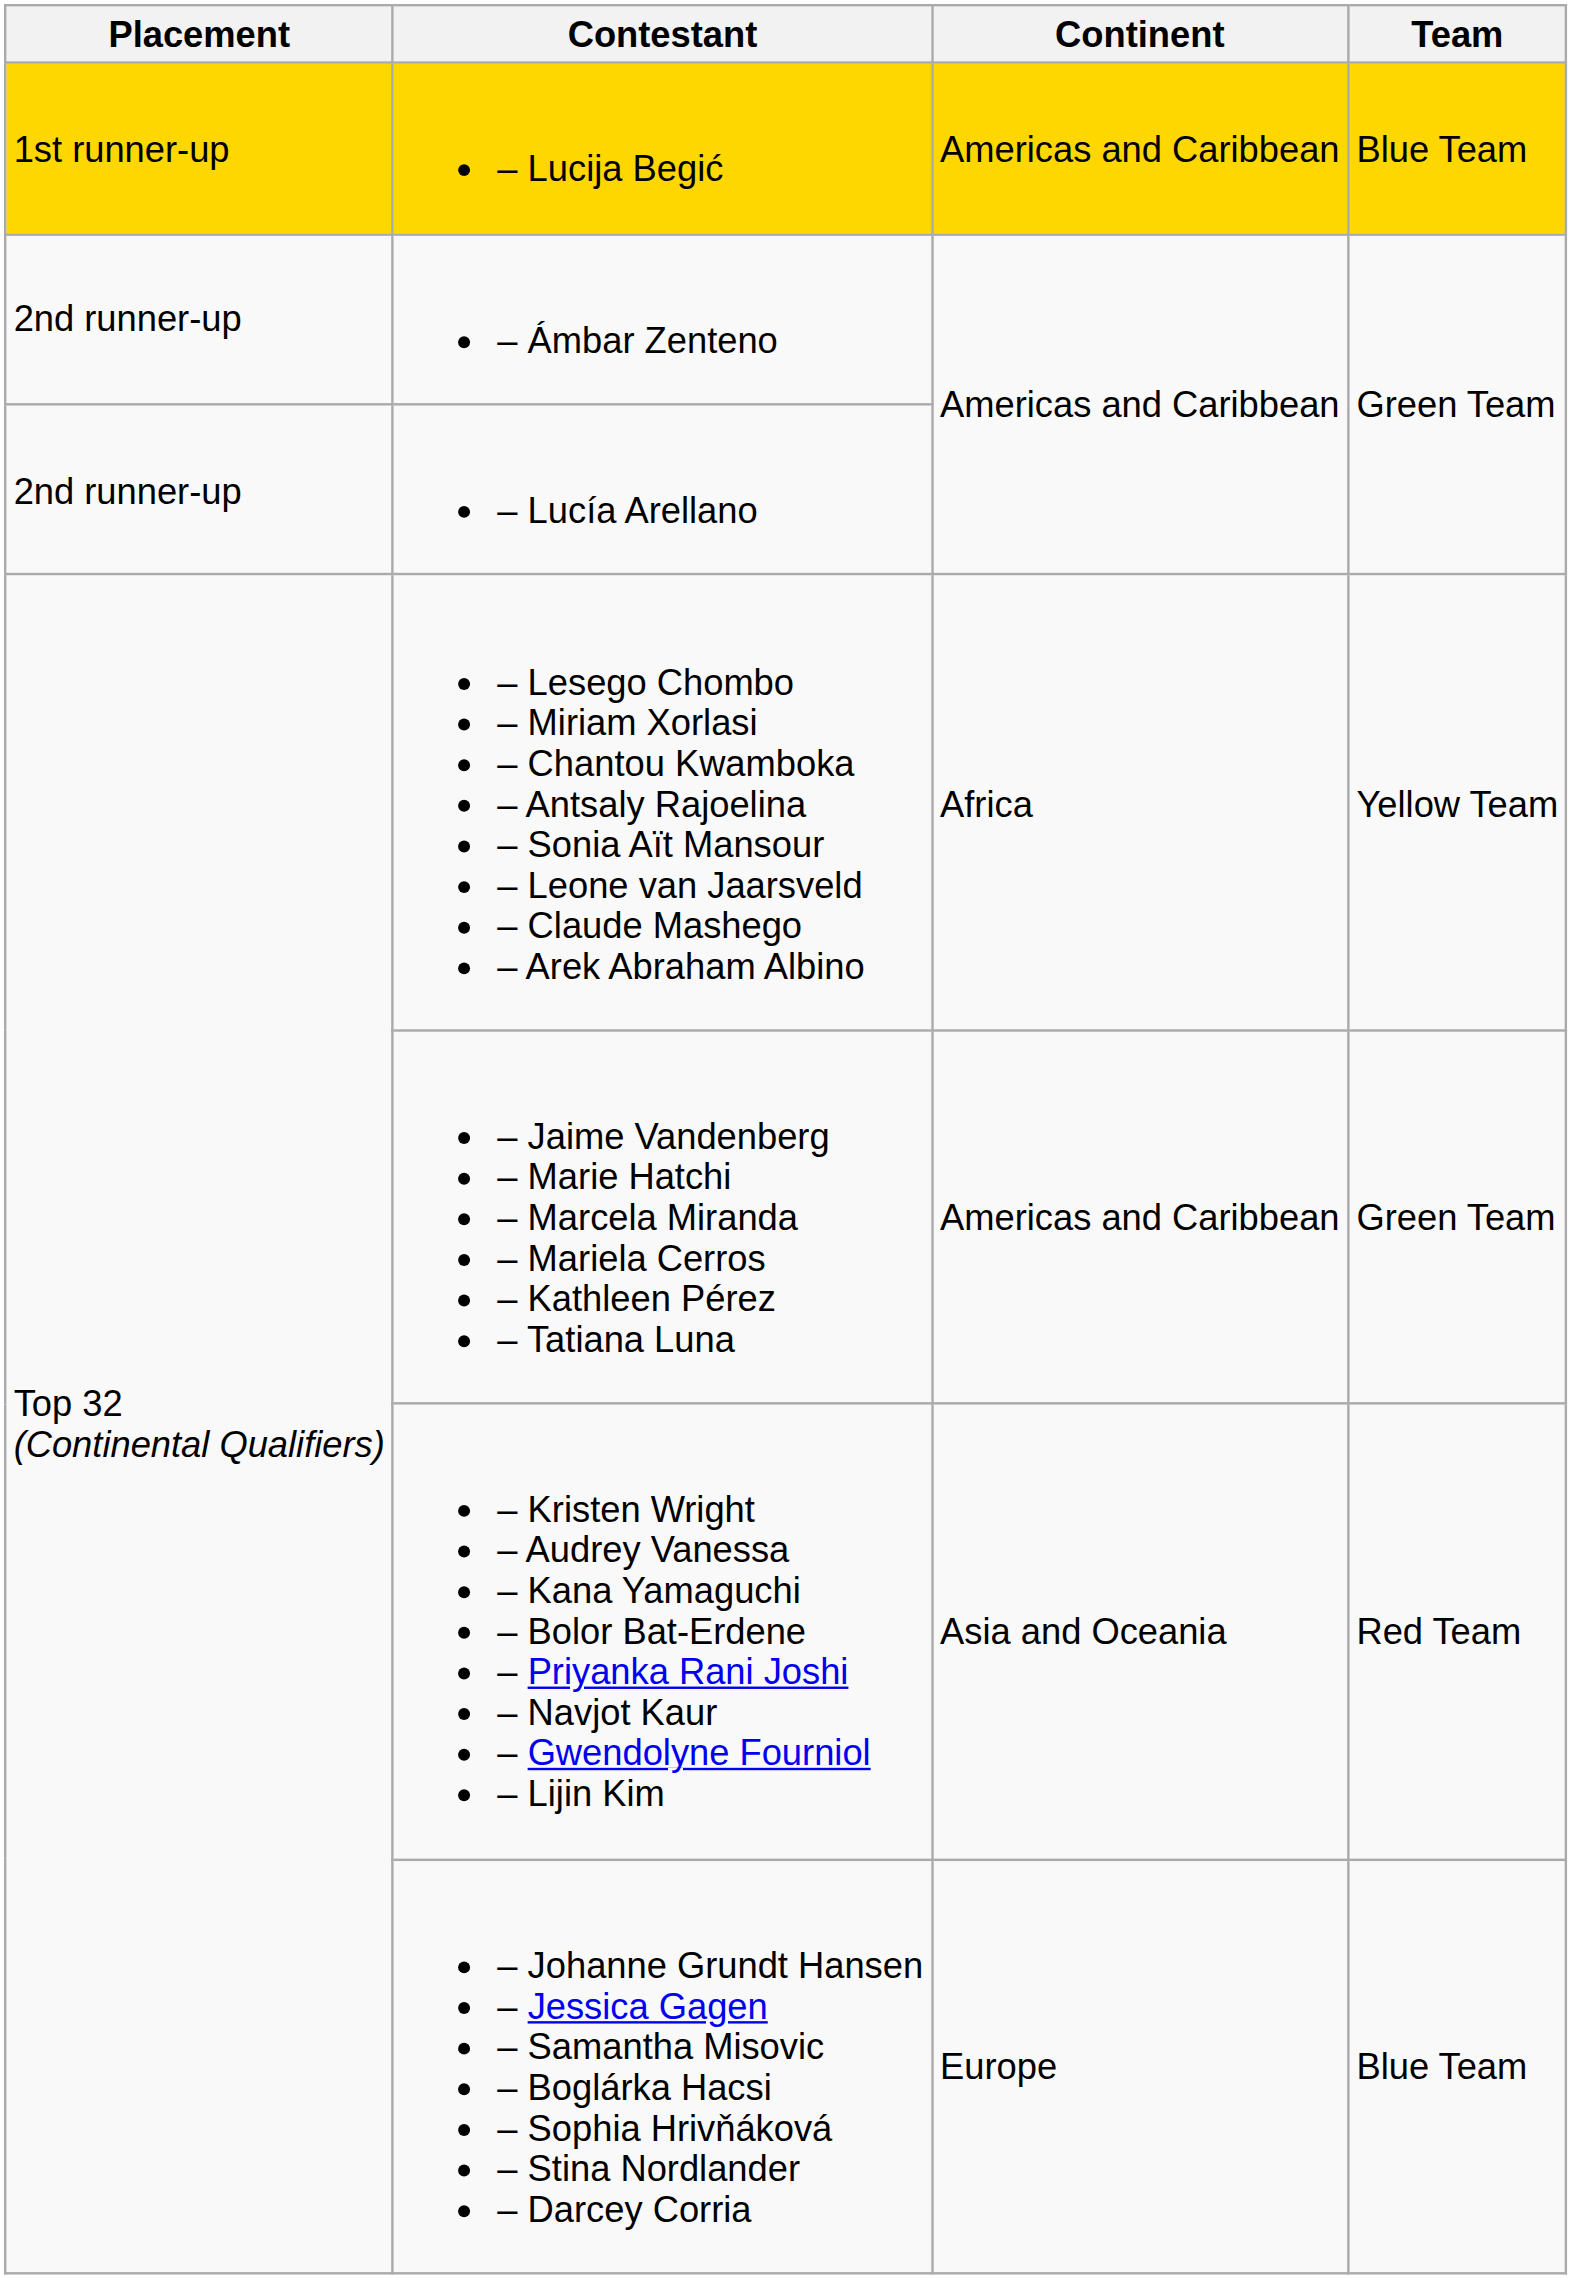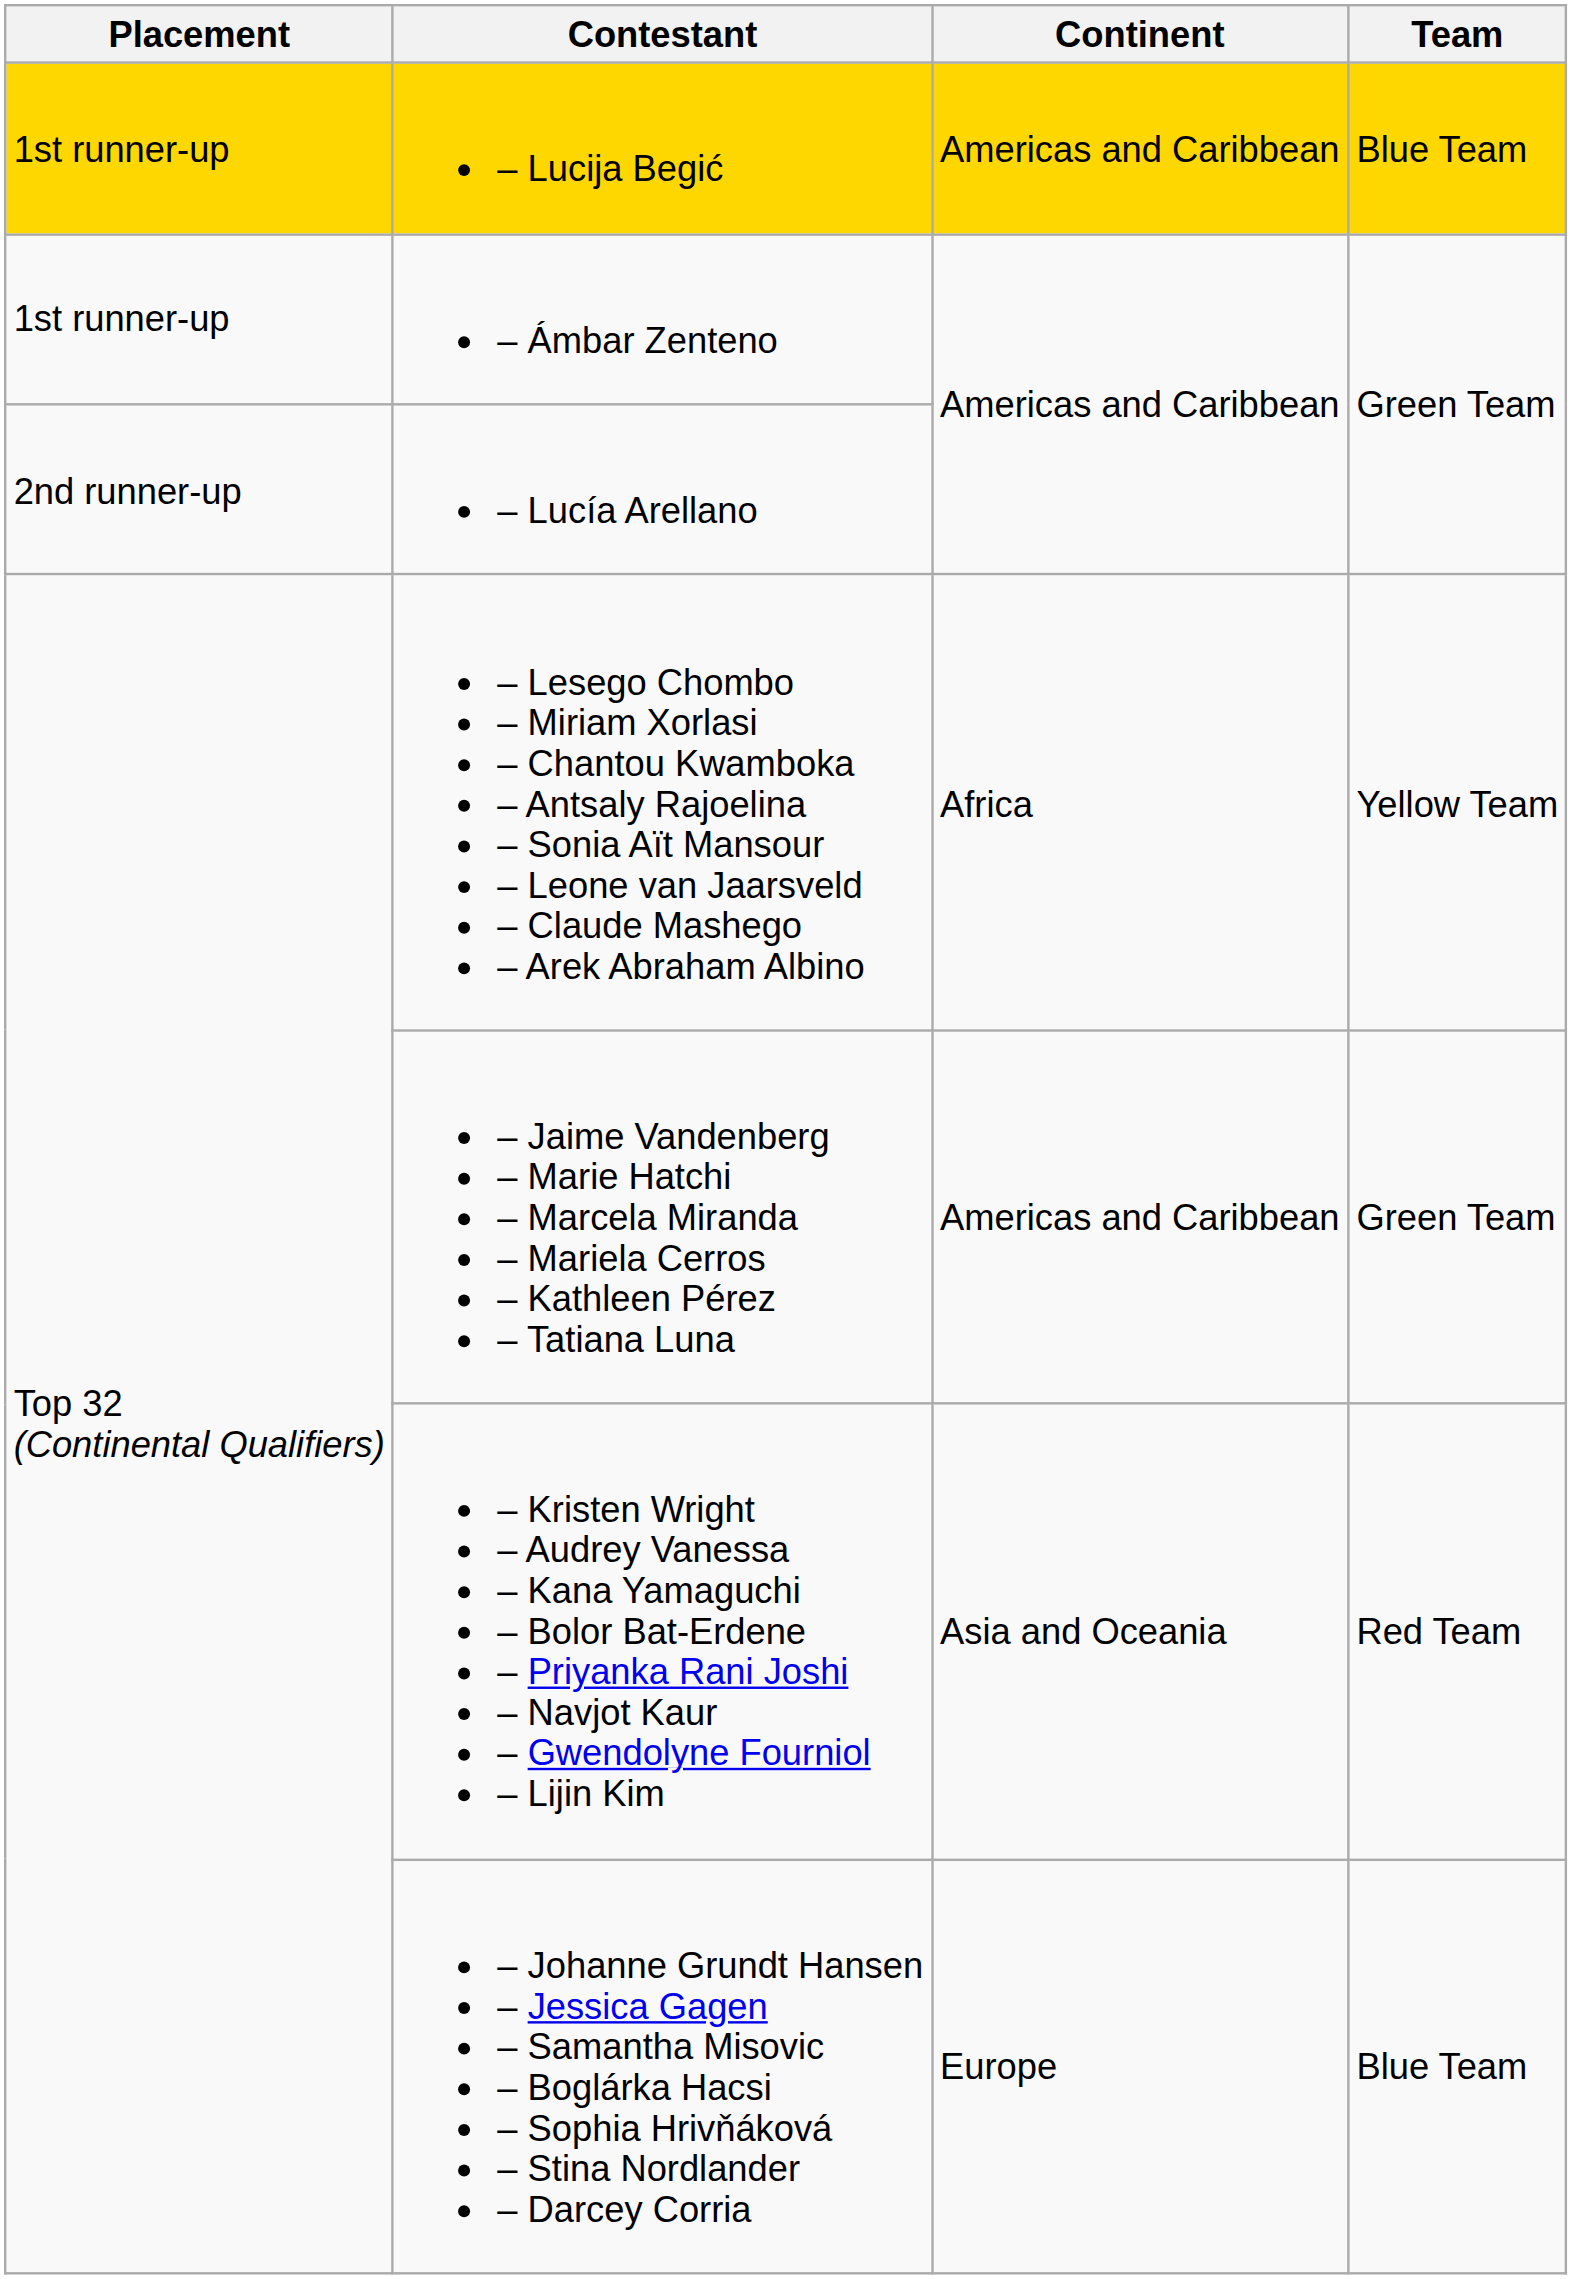 <table class="wikitable sortable" style="font-size:95%;">
 <tr>
 <th>Placement</th>
 <th>Contestant</th>
 <th>Continent</th>
 <th>Team</th>
 </tr>
 <tr style="background:gold;">
 <td>1st runner-up</td>
 <td><br><ul><li> – Lucija Begić</li></ul></td>
 <td>Americas and Caribbean</td>
 <td>Blue Team</td>
 </tr>
 <tr>
-<td>2nd runner-up</td>
+<td>1st runner-up</td>
 <td><br><ul><li> – Ámbar Zenteno</li></ul></td>
 <td rowspan="2">Americas and Caribbean</td>
 <td rowspan="2">Green Team</td>
 </tr>
 <tr>
 <td>2nd runner-up</td>
 <td><br><ul><li> – Lucía Arellano</li></ul></td>
 </tr>
 <tr>
 <td rowspan="4">Top 32<br><em>(Continental Qualifiers)</em></td>
 <td><br><ul><li> – Lesego Chombo</li><li> – Miriam Xorlasi</li><li> – Chantou Kwamboka</li><li> – Antsaly Rajoelina</li><li> – Sonia Aït Mansour</li><li> – Leone van Jaarsveld</li><li> – Claude Mashego</li><li> – Arek Abraham Albino</li></ul></td>
 <td>Africa</td>
 <td>Yellow Team</td>
 </tr>
 <tr>
 <td><br><ul><li> – Jaime Vandenberg</li><li> – Marie Hatchi</li><li> – Marcela Miranda</li><li> – Mariela Cerros</li><li> – Kathleen Pérez</li><li> – Tatiana Luna</li></ul></td>
 <td>Americas and Caribbean</td>
 <td>Green Team</td>
 </tr>
 <tr>
 <td><br><ul><li> – Kristen Wright</li><li> – Audrey Vanessa</li><li> – Kana Yamaguchi</li><li> – Bolor Bat-Erdene</li><li> – <a href='#'>Priyanka Rani Joshi</a></li><li> – Navjot Kaur</li><li> – <a href='#'>Gwendolyne Fourniol</a></li><li> – Lijin Kim</li></ul></td>
 <td>Asia and Oceania</td>
 <td>Red Team</td>
 </tr>
 <tr>
 <td><br><ul><li> – Johanne Grundt Hansen</li><li> – <a href='#'>Jessica Gagen</a></li><li> – Samantha Misovic</li><li> – Boglárka Hacsi</li><li> – Sophia Hrivňáková</li><li> – Stina Nordlander</li><li> – Darcey Corria</li></ul></td>
 <td>Europe</td>
 <td>Blue Team</td>
 </tr>
 </table>
